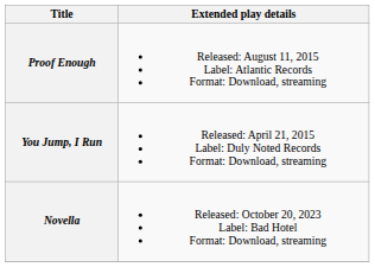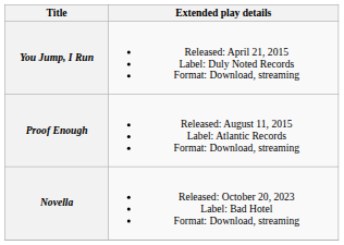 <table class="wikitable plainrowheaders" style="text-align:center;">
 <tr>
 <th scope="col" rowspan="1" style="width:9.5em;">Title</th>
 <th scope="col" rowspan="1" style="width:21.5em;">Extended play details</th>
 </tr>
 <tr>
+<th scope="row"><em>You Jump, I Run</em><br></th>
+<td><br><ul><li>Released: April 21, 2015</li><li>Label: Duly Noted Records</li><li>Format: Download, streaming</li></ul></td>
+</tr>
+<tr>
 <th scope="row"><em>Proof Enough</em><br></th>
 <td><br><ul><li>Released: August 11, 2015</li><li>Label: Atlantic Records</li><li>Format: Download, streaming</li></ul></td>
-</tr>
-<tr>
-<th scope="row"><em>You Jump, I Run</em><br></th>
-<td><br><ul><li>Released: April 21, 2015</li><li>Label: Duly Noted Records</li><li>Format: Download, streaming</li></ul></td>
 </tr>
 <tr>
 <th scope="row"><em>Novella</em><br></th>
 <td><br><ul><li>Released: October 20, 2023</li><li>Label: Bad Hotel</li><li>Format: Download, streaming</li></ul></td>
 </tr>
 <tr>
 </tr>
 </table>
